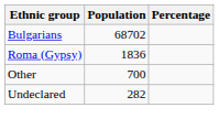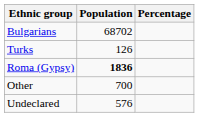 <table class="wikitable sortable">
 <tr>
 <th>Ethnic group</th>
 <th>Population</th>
 <th>Percentage</th>
 </tr>
 <tr>
 <td><a href='#'>Bulgarians</a></td>
 <td align="right">68702</td>
 <td align="right"></td>
 </tr>
 <tr>
+<td><a href='#'>Turks</a></td>
+<td align="right">126</td>
+<td align="right"></td>
+</tr>
+<tr>
 <td><a href='#'>Roma (Gypsy)</a></td>
-<td align="right">1836</td>
+<td align="right"><strong>1836</strong></td>
 <td align="right"></td>
 </tr>
 <tr>
 <td>Other</td>
 <td align="right">700</td>
 <td align="right"></td>
 </tr>
 <tr>
 <td>Undeclared</td>
-<td align="right">282</td>
+<td align="right">576</td>
 <td align="right"></td>
 </tr>
 </table>
